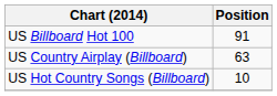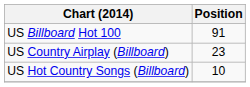 <table class="wikitable sortable">
 <tr>
 <th scope="col">Chart (2014)</th>
 <th scope="col">Position</th>
 </tr>
 <tr>
 <td>US <em><a href='#'>Billboard</a></em> <a href='#'>Hot 100</a></td>
 <td align="center">91</td>
 </tr>
 <tr>
 <td>US <a href='#'>Country Airplay</a> (<em><a href='#'>Billboard</a></em>)</td>
-<td align="center">63</td>
+<td align="center">23</td>
 </tr>
 <tr>
 <td>US <a href='#'>Hot Country Songs</a> (<em><a href='#'>Billboard</a></em>)</td>
 <td align="center">10</td>
 </tr>
 <tr>
 </tr>
 </table>
